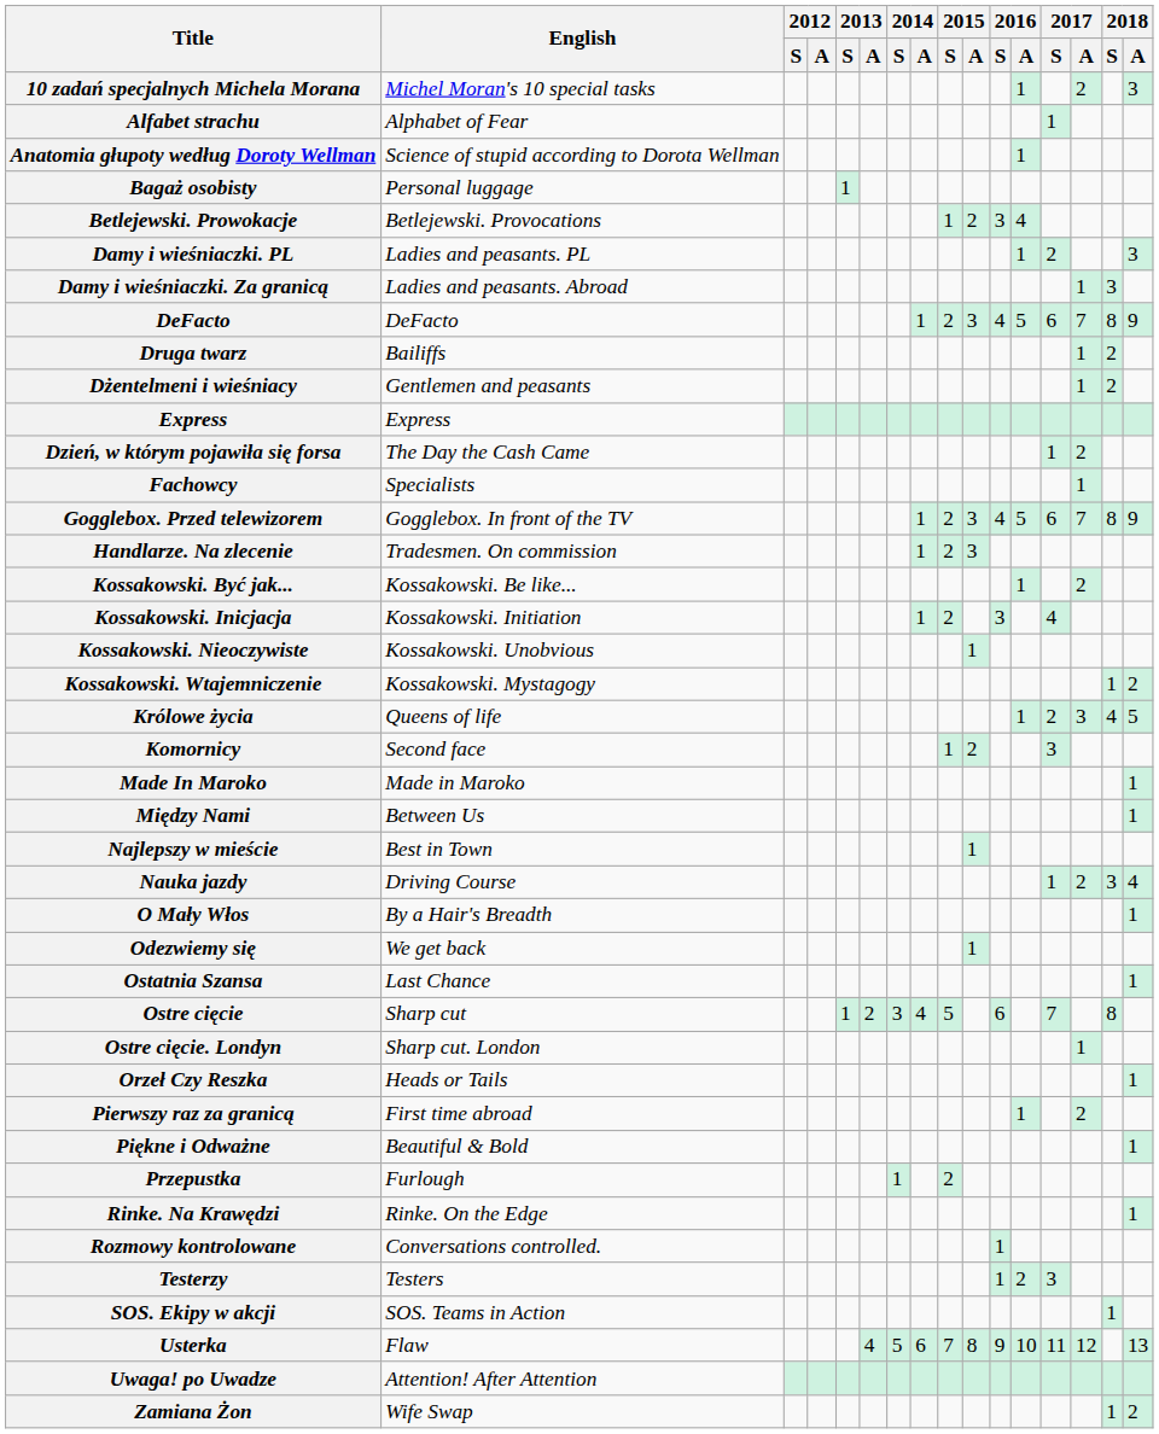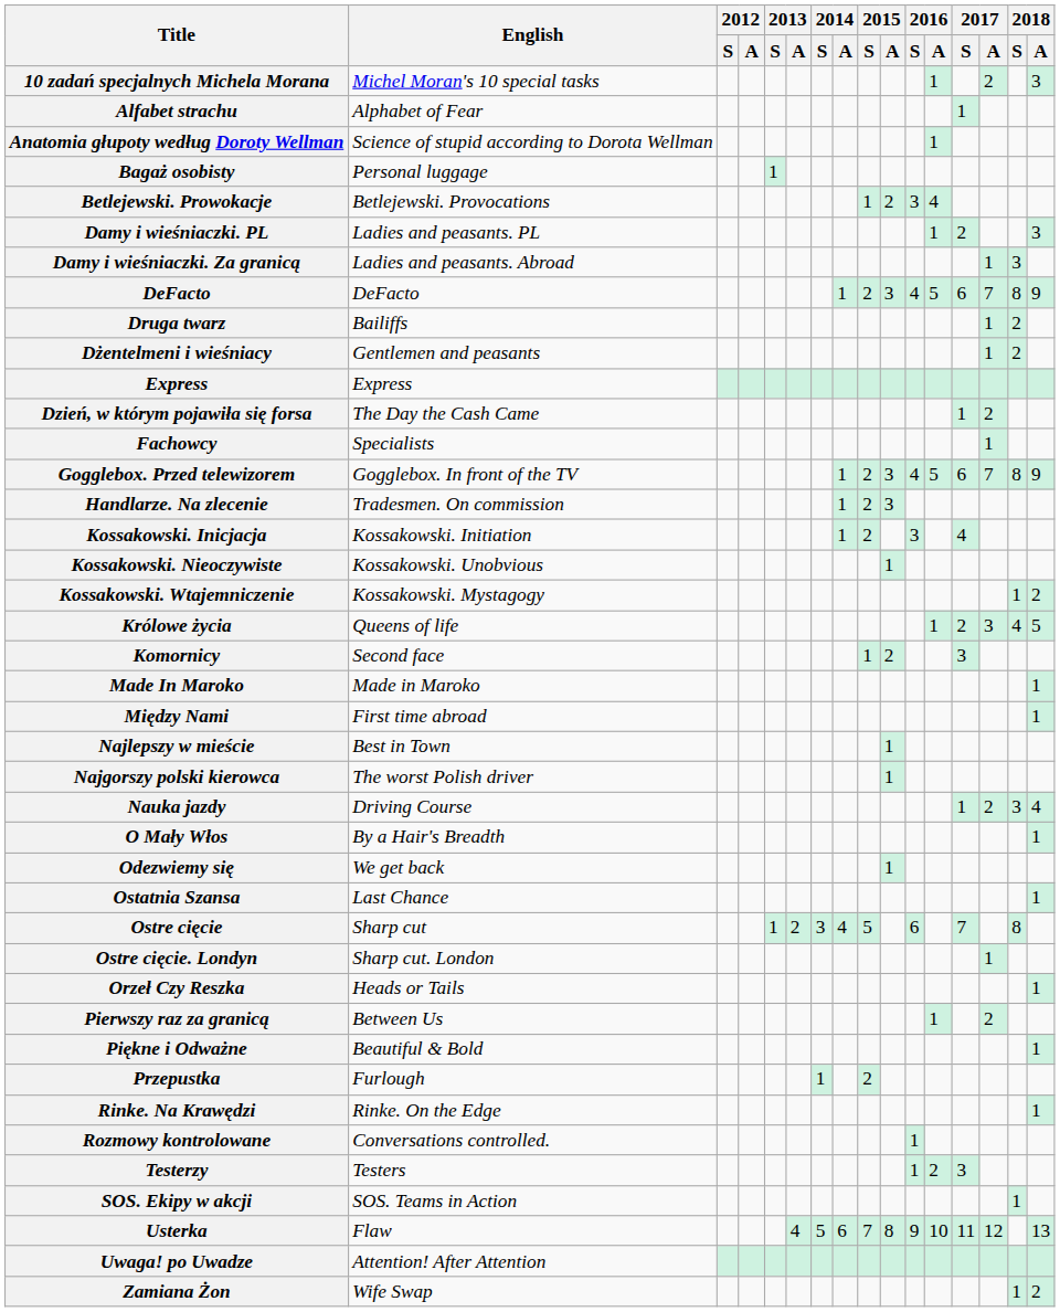 <table class="wikitable">
 <tr>
 <th rowspan="2">Title</th>
 <th rowspan="2">English</th>
 <th colspan="2">2012</th>
 <th colspan="2">2013</th>
 <th colspan="2">2014</th>
 <th colspan="2">2015</th>
 <th colspan="2">2016</th>
 <th colspan="2">2017</th>
 <th colspan="2">2018</th>
 </tr>
 <tr>
 <th>S</th>
 <th>A</th>
 <th>S</th>
 <th>A</th>
 <th>S</th>
 <th>A</th>
 <th>S</th>
 <th>A</th>
 <th>S</th>
 <th>A</th>
 <th>S</th>
 <th>A</th>
 <th>S</th>
 <th>A</th>
 </tr>
 <tr>
 <th><em>10 zadań specjalnych Michela Morana</em></th>
 <td><em><a href='#'>Michel Moran</a>'s 10 special tasks</em></td>
 <td></td>
 <td></td>
 <td></td>
 <td></td>
 <td></td>
 <td></td>
 <td></td>
 <td></td>
 <td></td>
 <td bgcolor="#CEF2E0">1</td>
 <td></td>
 <td bgcolor="#CEF2E0">2</td>
 <td></td>
 <td bgcolor="#CEF2E0">3</td>
 </tr>
 <tr>
 <th><em>Alfabet strachu</em></th>
 <td><em>Alphabet of Fear</em></td>
 <td></td>
 <td></td>
 <td></td>
 <td></td>
 <td></td>
 <td></td>
 <td></td>
 <td></td>
 <td></td>
 <td></td>
 <td bgcolor="#CEF2E0">1</td>
 <td></td>
 <td></td>
 <td></td>
 </tr>
 <tr>
 <th><em>Anatomia głupoty według <a href='#'>Doroty Wellman</a></em></th>
 <td><em>Science of stupid according to Dorota Wellman</em></td>
 <td></td>
 <td></td>
 <td></td>
 <td></td>
 <td></td>
 <td></td>
 <td></td>
 <td></td>
 <td></td>
 <td bgcolor="#CEF2E0">1</td>
 <td></td>
 <td></td>
 <td></td>
 <td></td>
 </tr>
 <tr>
 <th><em>Bagaż osobisty</em></th>
 <td><em>Personal luggage</em></td>
 <td></td>
 <td></td>
 <td bgcolor="#CEF2E0">1</td>
 <td></td>
 <td></td>
 <td></td>
 <td></td>
 <td></td>
 <td></td>
 <td></td>
 <td></td>
 <td></td>
 <td></td>
 <td></td>
 </tr>
 <tr>
 <th><em>Betlejewski. Prowokacje</em></th>
 <td><em>Betlejewski. Provocations</em></td>
 <td></td>
 <td></td>
 <td></td>
 <td></td>
 <td></td>
 <td></td>
 <td bgcolor="#CEF2E0">1</td>
 <td bgcolor="#CEF2E0">2</td>
 <td bgcolor="#CEF2E0">3</td>
 <td bgcolor="#CEF2E0">4</td>
 <td></td>
 <td></td>
 <td></td>
 <td></td>
 </tr>
 <tr>
 <th><em>Damy i wieśniaczki. PL</em></th>
 <td><em>Ladies and peasants. PL</em></td>
 <td></td>
 <td></td>
 <td></td>
 <td></td>
 <td></td>
 <td></td>
 <td></td>
 <td></td>
 <td></td>
 <td bgcolor="#CEF2E0">1</td>
 <td bgcolor="#CEF2E0">2</td>
 <td></td>
 <td></td>
 <td bgcolor="#CEF2E0">3</td>
 </tr>
 <tr>
 <th><em>Damy i wieśniaczki. Za granicą</em></th>
 <td><em>Ladies and peasants. Abroad</em></td>
 <td></td>
 <td></td>
 <td></td>
 <td></td>
 <td></td>
 <td></td>
 <td></td>
 <td></td>
 <td></td>
 <td></td>
 <td></td>
 <td bgcolor="#CEF2E0">1</td>
 <td bgcolor="#CEF2E0">3</td>
 <td></td>
 </tr>
 <tr>
 <th><em>DeFacto</em></th>
 <td><em>DeFacto</em></td>
 <td></td>
 <td></td>
 <td></td>
 <td></td>
 <td></td>
 <td bgcolor="#CEF2E0">1</td>
 <td bgcolor="#CEF2E0">2</td>
 <td bgcolor="#CEF2E0">3</td>
 <td bgcolor="#CEF2E0">4</td>
 <td bgcolor="#CEF2E0">5</td>
 <td bgcolor="#CEF2E0">6</td>
 <td bgcolor="#CEF2E0">7</td>
 <td bgcolor="#CEF2E0">8</td>
 <td bgcolor="#CEF2E0">9</td>
 </tr>
 <tr>
 <th><em>Druga twarz</em></th>
 <td><em>Bailiffs</em></td>
 <td></td>
 <td></td>
 <td></td>
 <td></td>
 <td></td>
 <td></td>
 <td></td>
 <td></td>
 <td></td>
 <td></td>
 <td></td>
 <td bgcolor="#CEF2E0">1</td>
 <td bgcolor="#CEF2E0">2</td>
 <td></td>
 </tr>
 <tr>
 <th><em>Dżentelmeni i wieśniacy</em></th>
 <td><em>Gentlemen and peasants</em></td>
 <td></td>
 <td></td>
 <td></td>
 <td></td>
 <td></td>
 <td></td>
 <td></td>
 <td></td>
 <td></td>
 <td></td>
 <td></td>
 <td bgcolor="#CEF2E0">1</td>
 <td bgcolor="#CEF2E0">2</td>
 <td></td>
 </tr>
 <tr>
 <th><em>Express</em></th>
 <td><em>Express</em></td>
 <td bgcolor="#CEF2E0"></td>
 <td bgcolor="#CEF2E0"></td>
 <td bgcolor="#CEF2E0"></td>
 <td bgcolor="#CEF2E0"></td>
 <td bgcolor="#CEF2E0"></td>
 <td bgcolor="#CEF2E0"></td>
 <td bgcolor="#CEF2E0"></td>
 <td bgcolor="#CEF2E0"></td>
 <td bgcolor="#CEF2E0"></td>
 <td bgcolor="#CEF2E0"></td>
 <td bgcolor="#CEF2E0"></td>
 <td bgcolor="#CEF2E0"></td>
 <td bgcolor="#CEF2E0"></td>
 <td bgcolor="#CEF2E0"></td>
 </tr>
 <tr>
 <th><em>Dzień, w którym pojawiła się forsa</em></th>
 <td><em>The Day the Cash Came</em></td>
 <td></td>
 <td></td>
 <td></td>
 <td></td>
 <td></td>
 <td></td>
 <td></td>
 <td></td>
 <td></td>
 <td></td>
 <td bgcolor="#CEF2E0">1</td>
 <td bgcolor="#CEF2E0">2</td>
 <td></td>
 <td></td>
 </tr>
 <tr>
 <th><em>Fachowcy</em></th>
 <td><em>Specialists</em></td>
 <td></td>
 <td></td>
 <td></td>
 <td></td>
 <td></td>
 <td></td>
 <td></td>
 <td></td>
 <td></td>
 <td></td>
 <td></td>
 <td bgcolor="#CEF2E0">1</td>
 <td></td>
 <td></td>
 </tr>
 <tr>
 <th><em>Gogglebox. Przed telewizorem</em></th>
 <td><em>Gogglebox. In front of the TV</em></td>
 <td></td>
 <td></td>
 <td></td>
 <td></td>
 <td></td>
 <td bgcolor="#CEF2E0">1</td>
 <td bgcolor="#CEF2E0">2</td>
 <td bgcolor="#CEF2E0">3</td>
 <td bgcolor="#CEF2E0">4</td>
 <td bgcolor="#CEF2E0">5</td>
 <td bgcolor="#CEF2E0">6</td>
 <td bgcolor="#CEF2E0">7</td>
 <td bgcolor="#CEF2E0">8</td>
 <td bgcolor="#CEF2E0">9</td>
 </tr>
 <tr>
 <th><em>Handlarze. Na zlecenie</em></th>
 <td><em>Tradesmen. On commission</em></td>
 <td></td>
 <td></td>
 <td></td>
 <td></td>
 <td></td>
 <td bgcolor="#CEF2E0">1</td>
 <td bgcolor="#CEF2E0">2</td>
 <td bgcolor="#CEF2E0">3</td>
 <td></td>
 <td></td>
 <td></td>
 <td></td>
 <td></td>
 <td></td>
 </tr>
 <tr>
-<th><em>Kossakowski. Być jak...</em></th>
-<td><em>Kossakowski. Be like...</em></td>
-<td></td>
-<td></td>
-<td></td>
-<td></td>
-<td></td>
-<td></td>
-<td></td>
-<td></td>
-<td></td>
-<td bgcolor="#CEF2E0">1</td>
-<td></td>
-<td bgcolor="#CEF2E0">2</td>
-<td></td>
-<td></td>
-</tr>
-<tr>
 <th><em>Kossakowski. Inicjacja</em></th>
 <td><em>Kossakowski. Initiation</em></td>
 <td></td>
 <td></td>
 <td></td>
 <td></td>
 <td></td>
 <td bgcolor="#CEF2E0">1</td>
 <td bgcolor="#CEF2E0">2</td>
 <td></td>
 <td bgcolor="#CEF2E0">3</td>
 <td></td>
 <td bgcolor="#CEF2E0">4</td>
 <td></td>
 <td></td>
 <td></td>
 </tr>
 <tr>
 <th><em>Kossakowski. Nieoczywiste</em></th>
 <td><em>Kossakowski. Unobvious</em></td>
 <td></td>
 <td></td>
 <td></td>
 <td></td>
 <td></td>
 <td></td>
 <td></td>
 <td bgcolor="#CEF2E0">1</td>
 <td></td>
 <td></td>
 <td></td>
 <td></td>
 <td></td>
 <td></td>
 </tr>
 <tr>
 <th><em>Kossakowski. Wtajemniczenie</em></th>
 <td><em>Kossakowski. Mystagogy</em></td>
 <td></td>
 <td></td>
 <td></td>
 <td></td>
 <td></td>
 <td></td>
 <td></td>
 <td></td>
 <td></td>
 <td></td>
 <td></td>
 <td></td>
 <td bgcolor="#CEF2E0">1</td>
 <td bgcolor="#CEF2E0">2</td>
 </tr>
 <tr>
 <th><em>Królowe życia</em></th>
 <td><em>Queens of life</em></td>
 <td></td>
 <td></td>
 <td></td>
 <td></td>
 <td></td>
 <td></td>
 <td></td>
 <td></td>
 <td></td>
 <td bgcolor="#CEF2E0">1</td>
 <td bgcolor="#CEF2E0">2</td>
 <td bgcolor="#CEF2E0">3</td>
 <td bgcolor="#CEF2E0">4</td>
 <td bgcolor="#CEF2E0">5</td>
 </tr>
 <tr>
 <th><em>Komornicy</em></th>
 <td><em>Second face</em></td>
 <td></td>
 <td></td>
 <td></td>
 <td></td>
 <td></td>
 <td></td>
 <td bgcolor="#CEF2E0">1</td>
 <td bgcolor="#CEF2E0">2</td>
 <td></td>
 <td></td>
 <td bgcolor="#CEF2E0">3</td>
 <td></td>
 <td></td>
 <td></td>
 </tr>
 <tr>
 <th><em>Made In Maroko</em></th>
 <td><em>Made in Maroko</em></td>
 <td></td>
 <td></td>
 <td></td>
 <td></td>
 <td></td>
 <td></td>
 <td></td>
 <td></td>
 <td></td>
 <td></td>
 <td></td>
 <td></td>
 <td></td>
 <td bgcolor="#CEF2E0">1</td>
 </tr>
 <tr>
 <th><em>Między Nami</em></th>
-<td><em>Between Us</em></td>
+<td><em>First time abroad</em></td>
 <td></td>
 <td></td>
 <td></td>
 <td></td>
 <td></td>
 <td></td>
 <td></td>
 <td></td>
 <td></td>
 <td></td>
 <td></td>
 <td></td>
 <td></td>
 <td bgcolor="#CEF2E0">1</td>
 </tr>
 <tr>
 <th><em>Najlepszy w mieście</em></th>
 <td><em>Best in Town</em></td>
+<td></td>
+<td></td>
+<td></td>
+<td></td>
+<td></td>
+<td></td>
+<td></td>
+<td bgcolor="#CEF2E0">1</td>
+<td></td>
+<td></td>
+<td></td>
+<td></td>
+<td></td>
+<td></td>
+</tr>
+<tr>
+<th><em>Najgorszy polski kierowca</em></th>
+<td><em>The worst Polish driver</em></td>
 <td></td>
 <td></td>
 <td></td>
 <td></td>
 <td></td>
 <td></td>
 <td></td>
 <td bgcolor="#CEF2E0">1</td>
 <td></td>
 <td></td>
 <td></td>
 <td></td>
 <td></td>
 <td></td>
 </tr>
 <tr>
 <th><em>Nauka jazdy</em></th>
 <td><em>Driving Course</em></td>
 <td></td>
 <td></td>
 <td></td>
 <td></td>
 <td></td>
 <td></td>
 <td></td>
 <td></td>
 <td></td>
 <td></td>
 <td bgcolor="#CEF2E0">1</td>
 <td bgcolor="#CEF2E0">2</td>
 <td bgcolor="#CEF2E0">3</td>
 <td bgcolor="#CEF2E0">4</td>
 </tr>
 <tr>
 <th><em>O Mały Włos</em></th>
 <td><em>By a Hair's Breadth</em></td>
 <td></td>
 <td></td>
 <td></td>
 <td></td>
 <td></td>
 <td></td>
 <td></td>
 <td></td>
 <td></td>
 <td></td>
 <td></td>
 <td></td>
 <td></td>
 <td bgcolor="#CEF2E0">1</td>
 </tr>
 <tr>
 <th><em>Odezwiemy się</em></th>
 <td><em>We get back</em></td>
 <td></td>
 <td></td>
 <td></td>
 <td></td>
 <td></td>
 <td></td>
 <td></td>
 <td bgcolor="#CEF2E0">1</td>
 <td></td>
 <td></td>
 <td></td>
 <td></td>
 <td></td>
 <td></td>
 </tr>
 <tr>
 <th><em>Ostatnia Szansa</em></th>
 <td><em>Last Chance</em></td>
 <td></td>
 <td></td>
 <td></td>
 <td></td>
 <td></td>
 <td></td>
 <td></td>
 <td></td>
 <td></td>
 <td></td>
 <td></td>
 <td></td>
 <td></td>
 <td bgcolor="#CEF2E0">1</td>
 </tr>
 <tr>
 <th><em>Ostre cięcie</em></th>
 <td><em>Sharp cut</em></td>
 <td></td>
 <td></td>
 <td bgcolor="#CEF2E0">1</td>
 <td bgcolor="#CEF2E0">2</td>
 <td bgcolor="#CEF2E0">3</td>
 <td bgcolor="#CEF2E0">4</td>
 <td bgcolor="#CEF2E0">5</td>
 <td></td>
 <td bgcolor="#CEF2E0">6</td>
 <td></td>
 <td bgcolor="#CEF2E0">7</td>
 <td></td>
 <td bgcolor="#CEF2E0">8</td>
 <td></td>
 </tr>
 <tr>
 <th><em>Ostre cięcie. Londyn</em></th>
 <td><em>Sharp cut. London</em></td>
 <td></td>
 <td></td>
 <td></td>
 <td></td>
 <td></td>
 <td></td>
 <td></td>
 <td></td>
 <td></td>
 <td></td>
 <td></td>
 <td bgcolor="#CEF2E0">1</td>
 <td></td>
 <td></td>
 </tr>
 <tr>
 <th><em>Orzeł Czy Reszka</em></th>
 <td><em>Heads or Tails</em></td>
 <td></td>
 <td></td>
 <td></td>
 <td></td>
 <td></td>
 <td></td>
 <td></td>
 <td></td>
 <td></td>
 <td></td>
 <td></td>
 <td></td>
 <td></td>
 <td bgcolor="#CEF2E0">1</td>
 </tr>
 <tr>
 <th><em>Pierwszy raz za granicą</em></th>
-<td><em>First time abroad</em></td>
+<td><em>Between Us</em></td>
 <td></td>
 <td></td>
 <td></td>
 <td></td>
 <td></td>
 <td></td>
 <td></td>
 <td></td>
 <td></td>
 <td bgcolor="#CEF2E0">1</td>
 <td></td>
 <td bgcolor="#CEF2E0">2</td>
 <td></td>
 <td></td>
 </tr>
 <tr>
 <th><em>Piękne i Odważne</em></th>
 <td><em>Beautiful & Bold</em></td>
 <td></td>
 <td></td>
 <td></td>
 <td></td>
 <td></td>
 <td></td>
 <td></td>
 <td></td>
 <td></td>
 <td></td>
 <td></td>
 <td></td>
 <td></td>
 <td bgcolor="#CEF2E0">1</td>
 </tr>
 <tr>
 <th><em>Przepustka</em></th>
 <td><em>Furlough</em></td>
 <td></td>
 <td></td>
 <td></td>
 <td></td>
 <td bgcolor="#CEF2E0">1</td>
 <td></td>
 <td bgcolor="#CEF2E0">2</td>
 <td></td>
 <td></td>
 <td></td>
 <td></td>
 <td></td>
 <td></td>
 <td></td>
 </tr>
 <tr>
 <th><em>Rinke. Na Krawędzi</em></th>
 <td><em>Rinke. On the Edge</em></td>
 <td></td>
 <td></td>
 <td></td>
 <td></td>
 <td></td>
 <td></td>
 <td></td>
 <td></td>
 <td></td>
 <td></td>
 <td></td>
 <td></td>
 <td></td>
 <td bgcolor="#CEF2E0">1</td>
 </tr>
 <tr>
 <th><em>Rozmowy kontrolowane</em></th>
 <td><em>Conversations controlled.</em></td>
 <td></td>
 <td></td>
 <td></td>
 <td></td>
 <td></td>
 <td></td>
 <td></td>
 <td></td>
 <td bgcolor="#CEF2E0">1</td>
 <td></td>
 <td></td>
 <td></td>
 <td></td>
 <td></td>
 </tr>
 <tr>
 <th><em>Testerzy</em></th>
 <td><em>Testers</em></td>
 <td></td>
 <td></td>
 <td></td>
 <td></td>
 <td></td>
 <td></td>
 <td></td>
 <td></td>
 <td bgcolor="#CEF2E0">1</td>
 <td bgcolor="#CEF2E0">2</td>
 <td bgcolor="#CEF2E0">3</td>
 <td></td>
 <td></td>
 <td></td>
 </tr>
 <tr>
 <th><em>SOS. Ekipy w akcji</em></th>
 <td><em>SOS. Teams in Action</em></td>
 <td></td>
 <td></td>
 <td></td>
 <td></td>
 <td></td>
 <td></td>
 <td></td>
 <td></td>
 <td></td>
 <td></td>
 <td></td>
 <td></td>
 <td bgcolor="#CEF2E0">1</td>
 <td></td>
 </tr>
 <tr>
 <th><em>Usterka</em></th>
 <td><em>Flaw</em></td>
 <td></td>
 <td></td>
 <td></td>
 <td bgcolor="#CEF2E0">4</td>
 <td bgcolor="#CEF2E0">5</td>
 <td bgcolor="#CEF2E0">6</td>
 <td bgcolor="#CEF2E0">7</td>
 <td bgcolor="#CEF2E0">8</td>
 <td bgcolor="#CEF2E0">9</td>
 <td bgcolor="#CEF2E0">10</td>
 <td bgcolor="#CEF2E0">11</td>
 <td bgcolor="#CEF2E0">12</td>
 <td></td>
 <td bgcolor="#CEF2E0">13</td>
 </tr>
 <tr>
 <th><em>Uwaga! po Uwadze</em></th>
 <td><em>Attention! After Attention</em></td>
 <td bgcolor="#CEF2E0"></td>
 <td bgcolor="#CEF2E0"></td>
 <td bgcolor="#CEF2E0"></td>
 <td bgcolor="#CEF2E0"></td>
 <td bgcolor="#CEF2E0"></td>
 <td bgcolor="#CEF2E0"></td>
 <td bgcolor="#CEF2E0"></td>
 <td bgcolor="#CEF2E0"></td>
 <td bgcolor="#CEF2E0"></td>
 <td bgcolor="#CEF2E0"></td>
 <td bgcolor="#CEF2E0"></td>
 <td bgcolor="#CEF2E0"></td>
 <td bgcolor="#CEF2E0"></td>
 <td bgcolor="#CEF2E0"></td>
 </tr>
 <tr>
 <th><em>Zamiana Żon</em></th>
 <td><em>Wife Swap</em></td>
 <td></td>
 <td></td>
 <td></td>
 <td></td>
 <td></td>
 <td></td>
 <td></td>
 <td></td>
 <td></td>
 <td></td>
 <td></td>
 <td></td>
 <td bgcolor="#CEF2E0">1</td>
 <td bgcolor="#CEF2E0">2</td>
 </tr>
 </table>
